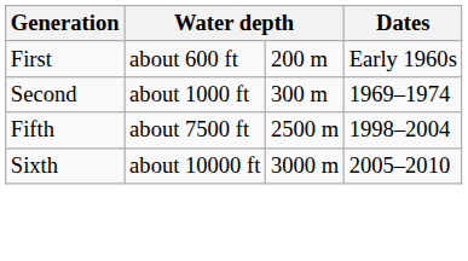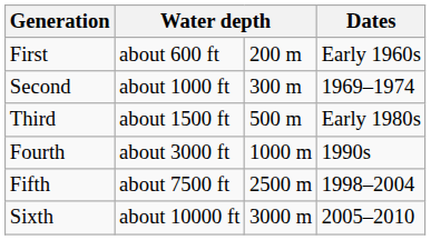 <table class="wikitable">
 <tr>
 <th>Generation</th>
 <th colspan="2">Water depth</th>
 <th>Dates</th>
 </tr>
 <tr>
 <td>First</td>
 <td>about 600 ft</td>
 <td>200 m</td>
 <td>Early 1960s</td>
 </tr>
 <tr>
 <td>Second</td>
 <td>about 1000 ft</td>
 <td>300 m</td>
 <td>1969–1974</td>
 </tr>
 <tr>
+<td>Third</td>
+<td>about 1500 ft</td>
+<td>500 m</td>
+<td>Early 1980s</td>
+</tr>
+<tr>
+<td>Fourth</td>
+<td>about 3000 ft</td>
+<td>1000 m</td>
+<td>1990s</td>
+</tr>
+<tr>
 <td>Fifth</td>
 <td>about 7500 ft</td>
 <td>2500 m</td>
 <td>1998–2004</td>
 </tr>
 <tr>
 <td>Sixth</td>
 <td>about 10000 ft</td>
 <td>3000 m</td>
 <td>2005–2010</td>
 </tr>
 </table>
